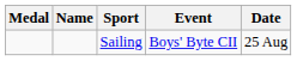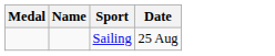 <table class="wikitable sortable" style="font-size:90%">
 <tr>
 <th>Medal</th>
 <th>Name</th>
 <th>Sport</th>
-<th>Event</th>
 <th>Date</th>
 </tr>
 <tr>
 <td></td>
 <td></td>
 <td><a href='#'>Sailing</a></td>
-<td><a href='#'>Boys' Byte CII</a></td>
 <td>25 Aug</td>
 </tr>
 </table>
